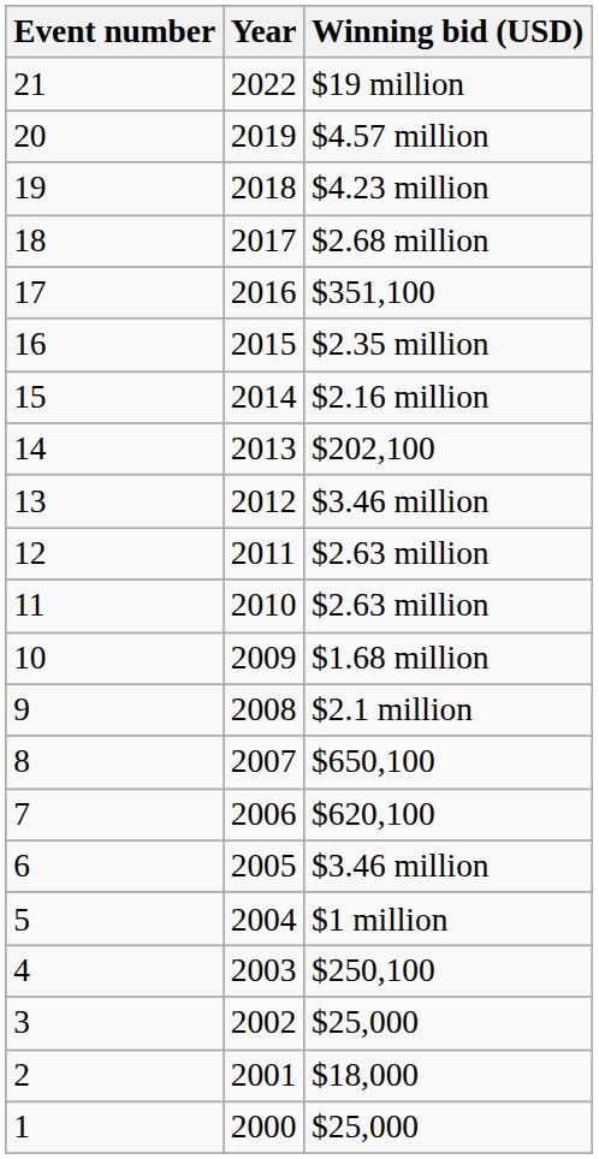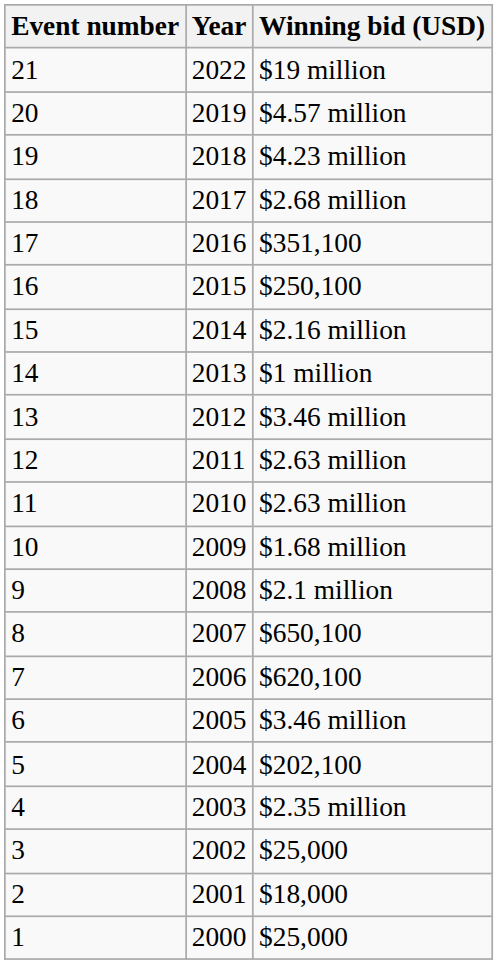 <table class="wikitable">
 <tr>
 <th>Event number</th>
 <th>Year</th>
 <th>Winning bid (USD)</th>
 </tr>
 <tr>
 <td>21</td>
 <td>2022</td>
 <td>$19 million</td>
 </tr>
 <tr>
 <td>20</td>
 <td>2019</td>
 <td>$4.57 million</td>
 </tr>
 <tr>
 <td>19</td>
 <td>2018</td>
 <td>$4.23 million</td>
 </tr>
 <tr>
 <td>18</td>
 <td>2017</td>
 <td>$2.68 million</td>
 </tr>
 <tr>
 <td>17</td>
 <td>2016</td>
 <td>$351,100</td>
 </tr>
 <tr>
 <td>16</td>
 <td>2015</td>
-<td>$2.35 million</td>
+<td>$250,100</td>
 </tr>
 <tr>
 <td>15</td>
 <td>2014</td>
 <td>$2.16 million</td>
 </tr>
 <tr>
 <td>14</td>
 <td>2013</td>
-<td>$202,100</td>
+<td>$1 million</td>
 </tr>
 <tr>
 <td>13</td>
 <td>2012</td>
 <td>$3.46 million</td>
 </tr>
 <tr>
 <td>12</td>
 <td>2011</td>
 <td>$2.63 million</td>
 </tr>
 <tr>
 <td>11</td>
 <td>2010</td>
 <td>$2.63 million</td>
 </tr>
 <tr>
 <td>10</td>
 <td>2009</td>
 <td>$1.68 million</td>
 </tr>
 <tr>
 <td>9</td>
 <td>2008</td>
 <td>$2.1 million</td>
 </tr>
 <tr>
 <td>8</td>
 <td>2007</td>
 <td>$650,100</td>
 </tr>
 <tr>
 <td>7</td>
 <td>2006</td>
 <td>$620,100</td>
 </tr>
 <tr>
 <td>6</td>
 <td>2005</td>
 <td>$3.46 million</td>
 </tr>
 <tr>
 <td>5</td>
 <td>2004</td>
-<td>$1 million</td>
+<td>$202,100</td>
 </tr>
 <tr>
 <td>4</td>
 <td>2003</td>
-<td>$250,100</td>
+<td>$2.35 million</td>
 </tr>
 <tr>
 <td>3</td>
 <td>2002</td>
 <td>$25,000</td>
 </tr>
 <tr>
 <td>2</td>
 <td>2001</td>
 <td>$18,000</td>
 </tr>
 <tr>
 <td>1</td>
 <td>2000</td>
 <td>$25,000</td>
 </tr>
 </table>
